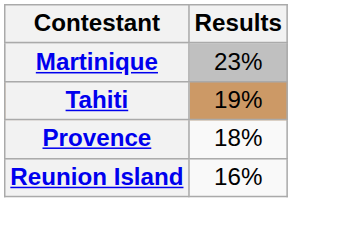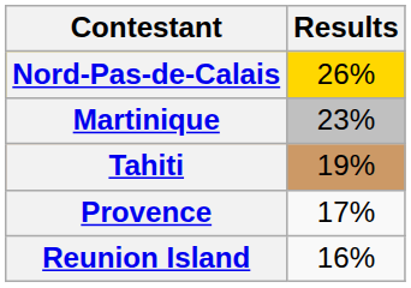 <table class="wikitable" style="text-align:center;">
 <tr>
 <th scope=col>Contestant</th>
 <th scope=col>Results</th>
+</tr>
+<tr bgcolor=gold>
+<th><a href='#'>Nord-Pas-de-Calais</a></th>
+<td>26%</td>
 </tr>
 <tr bgcolor=silver>
 <th><a href='#'>Martinique</a></th>
 <td>23%</td>
 </tr>
 <tr bgcolor=#cc9966>
 <th><a href='#'>Tahiti</a></th>
 <td>19%</td>
 </tr>
 <tr>
 <th><a href='#'>Provence</a></th>
-<td>18%</td>
+<td>17%</td>
 </tr>
 <tr>
 <th><a href='#'>Reunion Island</a></th>
 <td>16%</td>
 </tr>
 </table>
